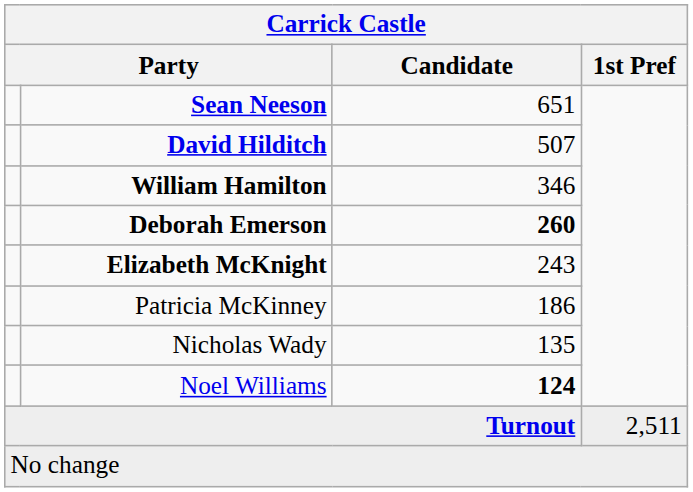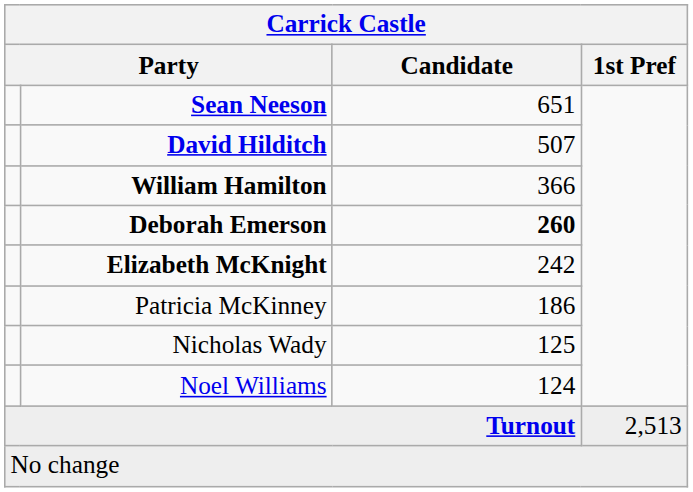 <table class="wikitable">
 <tr>
 <th colspan="4" align="center"><a href='#'>Carrick Castle</a></th>
 </tr>
 <tr>
 <th colspan="2" align="center" width=200>Party</th>
 <th width=150>Candidate</th>
 <th width=60>1st Pref</th>
 </tr>
 <tr>
 <td></td>
 <td align="right"><strong><a href='#'>Sean Neeson</a></strong></td>
 <td align="right">651</td>
 </tr>
 <tr>
 <td></td>
 <td align="right"><strong><a href='#'>David Hilditch</a></strong></td>
 <td align="right">507</td>
 </tr>
 <tr>
 <td></td>
 <td align="right"><strong>William Hamilton</strong></td>
-<td align="right">346</td>
+<td align="right">366</td>
 </tr>
 <tr>
 <td></td>
 <td align="right"><strong>Deborah Emerson</strong></td>
 <td align="right"><strong>260</strong></td>
 </tr>
 <tr>
 <td></td>
 <td align="right"><strong>Elizabeth McKnight</strong></td>
-<td align="right">243</td>
+<td align="right">242</td>
 </tr>
 <tr>
 <td></td>
 <td align="right">Patricia McKinney</td>
 <td align="right">186</td>
 </tr>
 <tr>
 <td></td>
 <td align="right">Nicholas Wady</td>
-<td align="right">135</td>
+<td align="right">125</td>
 </tr>
 <tr>
 <td></td>
 <td align="right"><a href='#'>Noel Williams</a></td>
-<td align="right"><strong>124</strong></td>
+<td align="right">124</td>
 </tr>
 <tr bgcolor="EEEEEE">
 <td colspan=3 align="right"><strong><a href='#'>Turnout</a></strong></td>
-<td align="right">2,511</td>
+<td align="right">2,513</td>
 </tr>
 <tr>
 <td colspan=4 bgcolor="EEEEEE">No change</td>
 </tr>
 </table>
